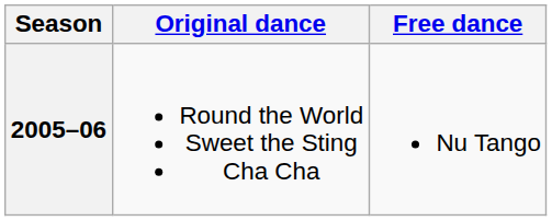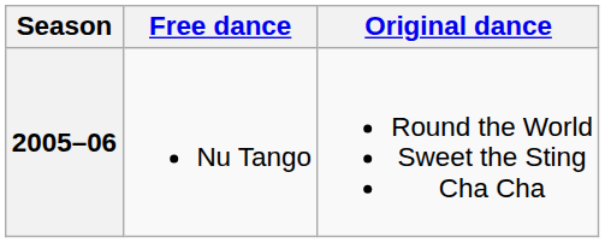 <table class="wikitable" style="text-align:center">
 <tr>
 <th>Season</th>
+<th><a href='#'>Free dance</a></th>
 <th><a href='#'>Original dance</a></th>
-<th><a href='#'>Free dance</a></th>
 </tr>
 <tr>
 <th>2005–06<br></th>
+<td><br><ul><li>Nu Tango</li></ul></td>
 <td><br><ul><li> Round the World</li><li> Sweet the Sting</li><li>Cha Cha</li></ul></td>
-<td><br><ul><li>Nu Tango</li></ul></td>
 </tr>
 </table>
